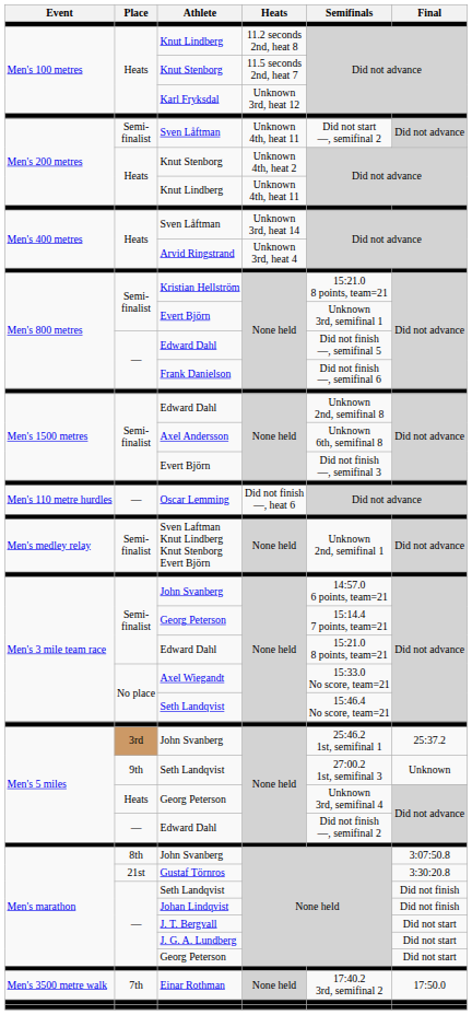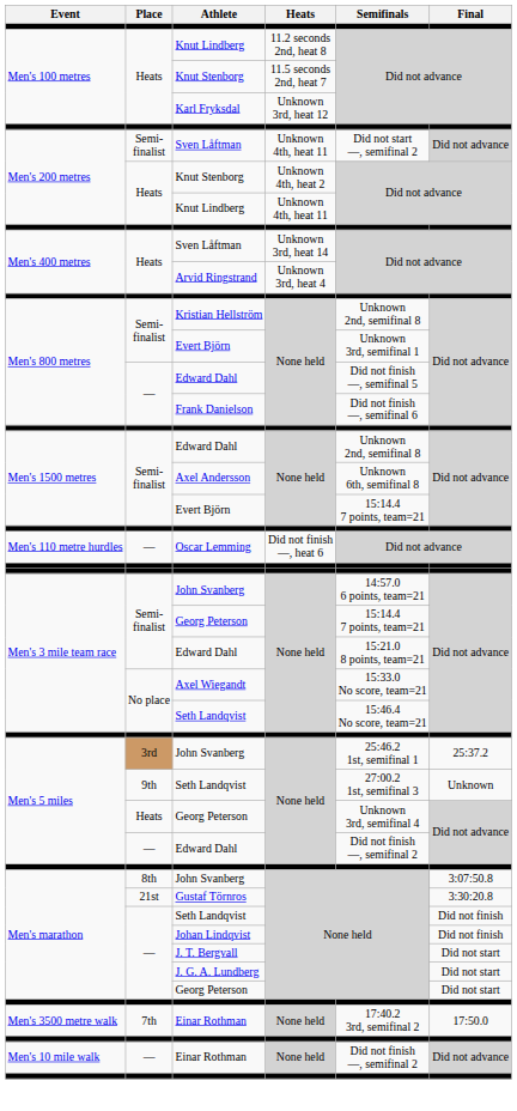 <table class=wikitable>
 <tr>
 <th>Event</th>
 <th>Place</th>
 <th>Athlete</th>
 <th>Heats</th>
 <th>Semifinals</th>
 <th>Final</th>
 </tr>
 <tr bgcolor=black>
 <td></td>
 <td></td>
 <td></td>
 <td></td>
 <td></td>
 <td></td>
 </tr>
 <tr align=center>
 <td rowspan=3 align=left><a href='#'>Men's 100 metres</a></td>
 <td rowspan=3>Heats</td>
 <td align=left><a href='#'>Knut Lindberg</a></td>
 <td>11.2 seconds <br> 2nd, heat 8</td>
 <td rowspan=3 colspan=2 bgcolor=lightgray>Did not advance</td>
 </tr>
 <tr align=center>
 <td align=left><a href='#'>Knut Stenborg</a></td>
 <td>11.5 seconds <br> 2nd, heat 7</td>
 </tr>
 <tr align=center>
 <td align=left><a href='#'>Karl Fryksdal</a></td>
 <td>Unknown <br> 3rd, heat 12</td>
 </tr>
 <tr bgcolor=black>
 <td></td>
 <td></td>
 <td></td>
 <td></td>
 <td></td>
 <td></td>
 </tr>
 <tr align=center>
 <td rowspan=3 align=left><a href='#'>Men's 200 metres</a></td>
 <td>Semi-<br>finalist</td>
 <td align=left><a href='#'>Sven Låftman</a></td>
 <td>Unknown <br> 4th, heat 11</td>
 <td>Did not start <br> —, semifinal 2</td>
 <td bgcolor=lightgray>Did not advance</td>
 </tr>
 <tr align=center>
 <td rowspan=2>Heats</td>
 <td align=left>Knut Stenborg</td>
 <td>Unknown <br> 4th, heat 2</td>
 <td rowspan=2 colspan=2 bgcolor=lightgray>Did not advance</td>
 </tr>
 <tr align=center>
 <td align=left>Knut Lindberg</td>
 <td>Unknown <br> 4th, heat 11</td>
 </tr>
 <tr bgcolor=black>
 <td></td>
 <td></td>
 <td></td>
 <td></td>
 <td></td>
 <td></td>
 </tr>
 <tr align=center>
 <td rowspan=2 align=left><a href='#'>Men's 400 metres</a></td>
 <td rowspan=2>Heats</td>
 <td align=left>Sven Låftman</td>
 <td>Unknown <br> 3rd, heat 14</td>
 <td rowspan=2 colspan=2 bgcolor=lightgray>Did not advance</td>
 </tr>
 <tr align=center>
 <td align=left><a href='#'>Arvid Ringstrand</a></td>
 <td>Unknown <br> 3rd, heat 4</td>
 </tr>
 <tr bgcolor=black>
 <td></td>
 <td></td>
 <td></td>
 <td></td>
 <td></td>
 <td></td>
 </tr>
 <tr align=center>
 <td rowspan=4 align=left><a href='#'>Men's 800 metres</a></td>
 <td rowspan=2>Semi-<br>finalist</td>
 <td align=left><a href='#'>Kristian Hellström</a></td>
 <td rowspan=4 bgcolor=lightgray>None held</td>
-<td>15:21.0 <br> 8 points, team=21</td>
+<td>Unknown <br> 2nd, semifinal 8</td>
 <td rowspan=4 bgcolor=lightgray>Did not advance</td>
 </tr>
 <tr align=center>
 <td align=left><a href='#'>Evert Björn</a></td>
 <td>Unknown <br> 3rd, semifinal 1</td>
 </tr>
 <tr align=center>
 <td rowspan=2>—</td>
 <td align=left><a href='#'>Edward Dahl</a></td>
 <td>Did not finish <br> —, semifinal 5</td>
 </tr>
 <tr align=center>
 <td align=left><a href='#'>Frank Danielson</a></td>
 <td>Did not finish <br> —, semifinal 6</td>
 </tr>
 <tr bgcolor=black>
 <td></td>
 <td></td>
 <td></td>
 <td></td>
 <td></td>
 <td></td>
 </tr>
 <tr align=center>
 <td rowspan=3 align=left><a href='#'>Men's 1500 metres</a></td>
 <td rowspan=3>Semi-<br>finalist</td>
 <td align=left>Edward Dahl</td>
 <td rowspan=3 bgcolor=lightgray>None held</td>
 <td>Unknown <br> 2nd, semifinal 8</td>
 <td rowspan=3 bgcolor=lightgray>Did not advance</td>
 </tr>
 <tr align=center>
 <td align=left><a href='#'>Axel Andersson</a></td>
 <td>Unknown <br> 6th, semifinal 8</td>
 </tr>
 <tr align=center>
 <td align=left>Evert Björn</td>
-<td>Did not finish <br> —, semifinal 3</td>
+<td>15:14.4 <br> 7 points, team=21</td>
 </tr>
 <tr bgcolor=black>
 <td></td>
 <td></td>
 <td></td>
 <td></td>
 <td></td>
 <td></td>
 </tr>
 <tr align=center>
 <td align=left><a href='#'>Men's 110 metre hurdles</a></td>
 <td>—</td>
 <td align=left><a href='#'>Oscar Lemming</a></td>
 <td>Did not finish <br> —, heat 6</td>
 <td colspan=2 bgcolor=lightgray>Did not advance</td>
 </tr>
 <tr bgcolor=black>
 <td></td>
 <td></td>
 <td></td>
 <td></td>
 <td></td>
 <td></td>
-</tr>
-<tr align=center>
-<td align=left><a href='#'>Men's medley relay</a></td>
-<td>Semi-<br>finalist</td>
-<td align=left>Sven Laftman <br> Knut Lindberg <br> Knut Stenborg <br> Evert Björn</td>
-<td bgcolor=lightgray>None held</td>
-<td>Unknown <br> 2nd, semifinal 1</td>
-<td bgcolor=lightgray>Did not advance</td>
 </tr>
 <tr bgcolor=black>
 <td></td>
 <td></td>
 <td></td>
 <td></td>
 <td></td>
 <td></td>
 </tr>
 <tr align=center>
 <td rowspan=5 align=left><a href='#'>Men's 3 mile team race</a></td>
 <td rowspan=3>Semi-<br>finalist</td>
 <td align=left><a href='#'>John Svanberg</a></td>
 <td rowspan=5 bgcolor=lightgray>None held</td>
 <td>14:57.0 <br> 6 points, team=21</td>
 <td rowspan=5 bgcolor=lightgray>Did not advance</td>
 </tr>
 <tr align=center>
 <td align=left><a href='#'>Georg Peterson</a></td>
 <td>15:14.4 <br> 7 points, team=21</td>
 </tr>
 <tr align=center>
 <td align=left>Edward Dahl</td>
 <td>15:21.0 <br> 8 points, team=21</td>
 </tr>
 <tr align=center>
 <td rowspan=2>No place</td>
 <td align=left><a href='#'>Axel Wiegandt</a></td>
 <td>15:33.0 <br> No score, team=21</td>
 </tr>
 <tr align=center>
 <td align=left><a href='#'>Seth Landqvist</a></td>
 <td>15:46.4 <br> No score, team=21</td>
 </tr>
 <tr bgcolor=black>
 <td></td>
 <td></td>
 <td></td>
 <td></td>
 <td></td>
 <td></td>
 </tr>
 <tr align=center>
 <td rowspan=4 align=left><a href='#'>Men's 5 miles</a></td>
 <td bgcolor=cc9966>3rd</td>
 <td align=left>John Svanberg</td>
 <td rowspan=4 bgcolor=lightgray>None held</td>
 <td>25:46.2 <br> 1st, semifinal 1</td>
 <td>25:37.2</td>
 </tr>
 <tr align=center>
 <td>9th</td>
 <td align=left>Seth Landqvist</td>
 <td>27:00.2 <br> 1st, semifinal 3</td>
 <td>Unknown</td>
 </tr>
 <tr align=center>
 <td>Heats</td>
 <td align=left>Georg Peterson</td>
 <td>Unknown <br> 3rd, semifinal 4</td>
 <td rowspan=2 bgcolor=lightgray>Did not advance</td>
 </tr>
 <tr align=center>
 <td>—</td>
 <td align=left>Edward Dahl</td>
 <td>Did not finish <br> —, semifinal 2</td>
 </tr>
 <tr bgcolor=black>
 <td></td>
 <td></td>
 <td></td>
 <td></td>
 <td></td>
 <td></td>
 </tr>
 <tr align=center>
 <td rowspan=7 align=left><a href='#'>Men's marathon</a></td>
 <td>8th</td>
 <td align=left>John Svanberg</td>
 <td rowspan=7 colspan=2 bgcolor=lightgray>None held</td>
 <td>3:07:50.8</td>
 </tr>
 <tr align=center>
 <td>21st</td>
 <td align=left><a href='#'>Gustaf Törnros</a></td>
 <td>3:30:20.8</td>
 </tr>
 <tr align=center>
 <td rowspan=5>—</td>
 <td align=left>Seth Landqvist</td>
 <td>Did not finish</td>
 </tr>
 <tr align=center>
 <td align=left><a href='#'>Johan Lindqvist</a></td>
 <td>Did not finish</td>
 </tr>
 <tr align=center>
 <td align=left><a href='#'>J. T. Bergvall</a></td>
 <td>Did not start</td>
 </tr>
 <tr align=center>
 <td align=left><a href='#'>J. G. A. Lundberg</a></td>
 <td>Did not start</td>
 </tr>
 <tr align=center>
 <td align=left>Georg Peterson</td>
 <td>Did not start</td>
 </tr>
 <tr bgcolor=black>
 <td></td>
 <td></td>
 <td></td>
 <td></td>
 <td></td>
 <td></td>
 </tr>
 <tr align=center>
 <td align=left><a href='#'>Men's 3500 metre walk</a></td>
 <td>7th</td>
 <td align=left><a href='#'>Einar Rothman</a></td>
 <td bgcolor=lightgray>None held</td>
 <td>17:40.2 <br> 3rd, semifinal 2</td>
 <td>17:50.0</td>
 </tr>
 <tr bgcolor=black>
 <td></td>
 <td></td>
 <td></td>
 <td></td>
 <td></td>
 <td></td>
 </tr>
+<tr align=center>
+<td align=left><a href='#'>Men's 10 mile walk</a></td>
+<td>—</td>
+<td align=left>Einar Rothman</td>
+<td bgcolor=lightgray>None held</td>
+<td>Did not finish <br> —, semifinal 2</td>
+<td bgcolor=lightgray>Did not advance</td>
+</tr>
 <tr bgcolor=black>
 <td></td>
 <td></td>
 <td></td>
 <td></td>
 <td></td>
 <td></td>
 </tr>
 </table>
